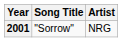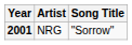 <table class="wikitable sortable plainrowheaders">
 <tr>
 <th>Year</th>
+<th>Artist</th>
 <th>Song Title</th>
-<th>Artist</th>
 </tr>
 <tr>
 <th scope="row">2001</th>
+<td>NRG</td>
 <td>"Sorrow"</td>
-<td>NRG</td>
 </tr>
 </table>
